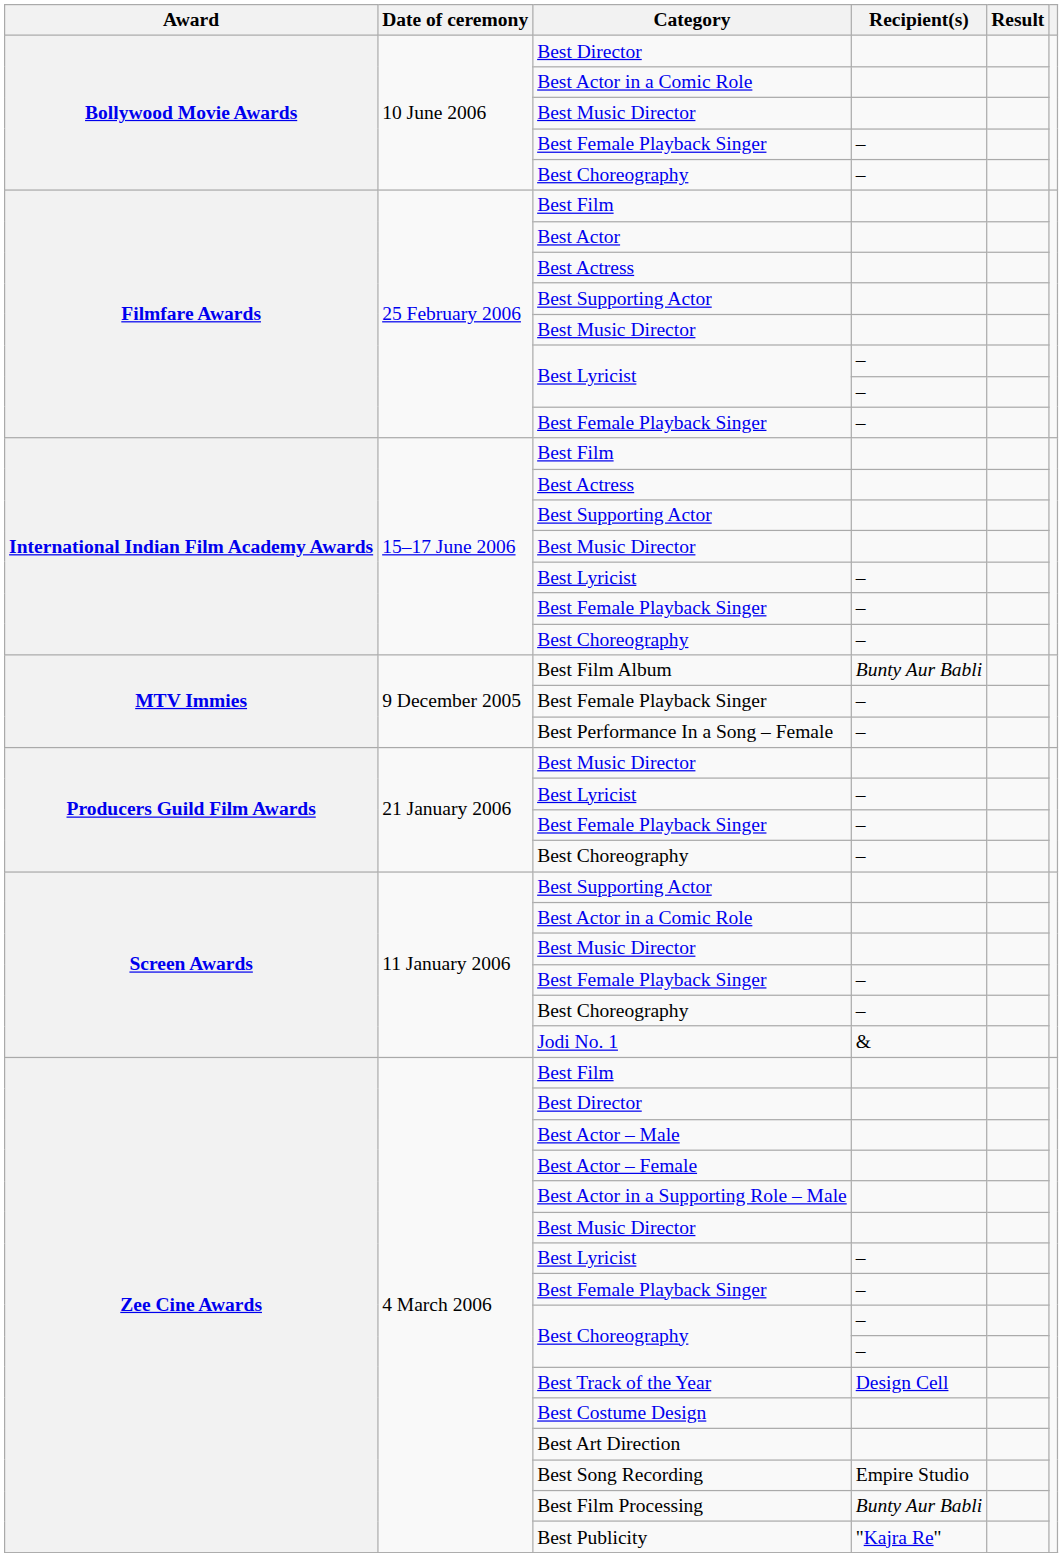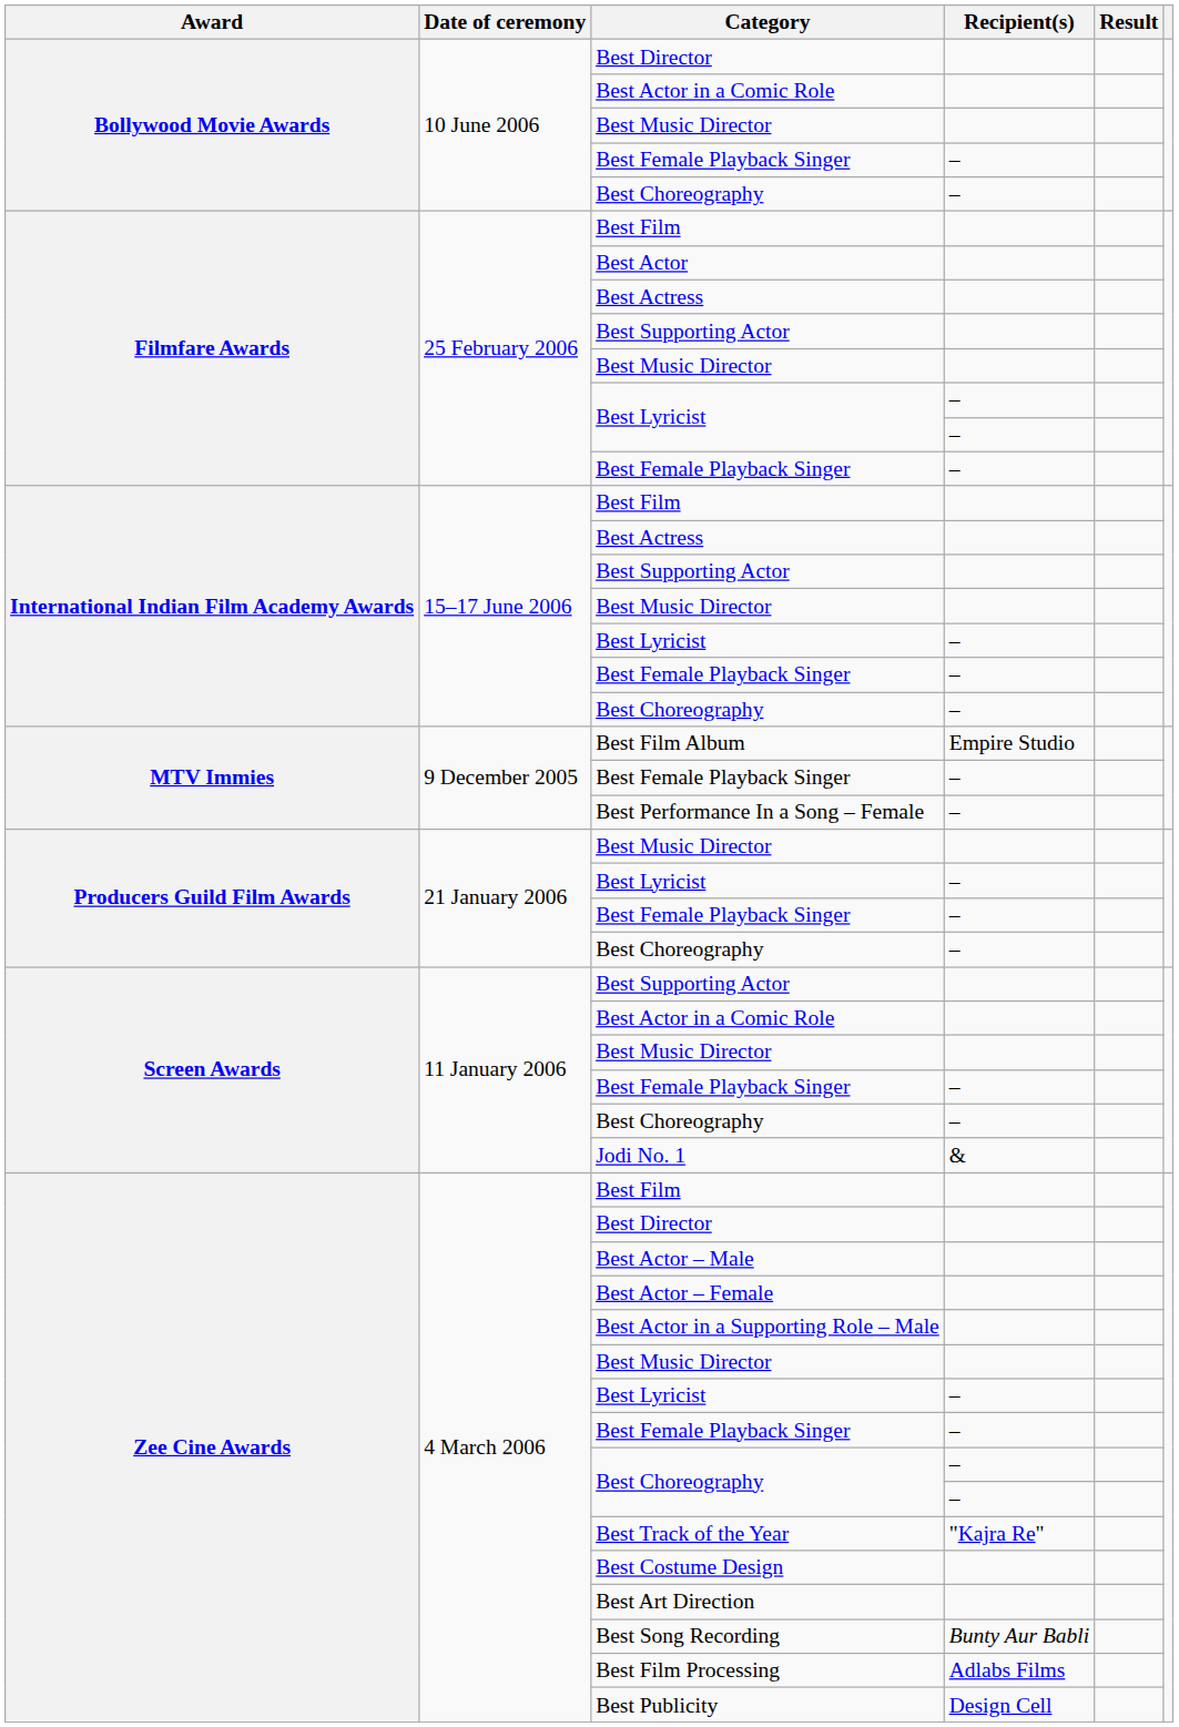 <table class="wikitable plainrowheaders sortable">
 <tr>
 <th scope="col">Award</th>
 <th scope="col">Date of ceremony</th>
 <th scope="col">Category</th>
 <th scope="col">Recipient(s)</th>
 <th scope="col">Result</th>
 <th scope="col" class="unsortable"></th>
 </tr>
 <tr>
 <th scope="row" rowspan="5"><a href='#'>Bollywood Movie Awards</a></th>
 <td rowspan="5">10 June 2006</td>
 <td><a href='#'>Best Director</a></td>
 <td></td>
 <td></td>
 <td style="text-align:center;" rowspan="5"><br></td>
 </tr>
 <tr>
 <td><a href='#'>Best Actor in a Comic Role</a></td>
 <td></td>
 <td></td>
 </tr>
 <tr>
 <td><a href='#'>Best Music Director</a></td>
 <td></td>
 <td></td>
 </tr>
 <tr>
 <td><a href='#'>Best Female Playback Singer</a></td>
 <td> – </td>
 <td></td>
 </tr>
 <tr>
 <td><a href='#'>Best Choreography</a></td>
 <td> – </td>
 <td></td>
 </tr>
 <tr>
 <th scope="row" rowspan="8"><a href='#'>Filmfare Awards</a></th>
 <td rowspan="8"><a href='#'>25 February 2006</a></td>
 <td><a href='#'>Best Film</a></td>
 <td></td>
 <td></td>
 <td style="text-align:center;" rowspan="8"><br></td>
 </tr>
 <tr>
 <td><a href='#'>Best Actor</a></td>
 <td></td>
 <td></td>
 </tr>
 <tr>
 <td><a href='#'>Best Actress</a></td>
 <td></td>
 <td></td>
 </tr>
 <tr>
 <td><a href='#'>Best Supporting Actor</a></td>
 <td></td>
 <td></td>
 </tr>
 <tr>
 <td><a href='#'>Best Music Director</a></td>
 <td></td>
 <td></td>
 </tr>
 <tr>
 <td rowspan="2"><a href='#'>Best Lyricist</a></td>
 <td> – </td>
 <td></td>
 </tr>
 <tr>
 <td> – </td>
 <td></td>
 </tr>
 <tr>
 <td><a href='#'>Best Female Playback Singer</a></td>
 <td> – </td>
 <td></td>
 </tr>
 <tr>
 <th scope="row" rowspan="7"><a href='#'>International Indian Film Academy Awards</a></th>
 <td rowspan="7"><a href='#'>15–17 June 2006</a></td>
 <td><a href='#'>Best Film</a></td>
 <td></td>
 <td></td>
 <td style="text-align:center;" rowspan="7"><br></td>
 </tr>
 <tr>
 <td><a href='#'>Best Actress</a></td>
 <td></td>
 <td></td>
 </tr>
 <tr>
 <td><a href='#'>Best Supporting Actor</a></td>
 <td></td>
 <td></td>
 </tr>
 <tr>
 <td><a href='#'>Best Music Director</a></td>
 <td></td>
 <td></td>
 </tr>
 <tr>
 <td><a href='#'>Best Lyricist</a></td>
 <td> – </td>
 <td></td>
 </tr>
 <tr>
 <td><a href='#'>Best Female Playback Singer</a></td>
 <td> – </td>
 <td></td>
 </tr>
 <tr>
 <td><a href='#'>Best Choreography</a></td>
 <td> – </td>
 <td></td>
 </tr>
 <tr>
 <th scope="row" rowspan="3"><a href='#'>MTV Immies</a></th>
 <td rowspan="3">9 December 2005</td>
 <td>Best Film Album</td>
-<td><em>Bunty Aur Babli</em></td>
+<td>Empire Studio</td>
 <td></td>
 <td style="text-align:center;" rowspan="3"></td>
 </tr>
 <tr>
 <td>Best Female Playback Singer</td>
 <td> – </td>
 <td></td>
 </tr>
 <tr>
 <td>Best Performance In a Song – Female</td>
 <td> – </td>
 <td></td>
 </tr>
 <tr>
 <th scope="row" rowspan="4"><a href='#'>Producers Guild Film Awards</a></th>
 <td rowspan="4">21 January 2006</td>
 <td><a href='#'>Best Music Director</a></td>
 <td></td>
 <td></td>
 <td style="text-align:center;" rowspan="4"><br><br></td>
 </tr>
 <tr>
 <td><a href='#'>Best Lyricist</a></td>
 <td> – </td>
 <td></td>
 </tr>
 <tr>
 <td><a href='#'>Best Female Playback Singer</a></td>
 <td> – </td>
 <td></td>
 </tr>
 <tr>
 <td>Best Choreography</td>
 <td> – </td>
 <td></td>
 </tr>
 <tr>
 <th scope="row" rowspan="6"><a href='#'>Screen Awards</a></th>
 <td rowspan="6">11 January 2006</td>
 <td><a href='#'>Best Supporting Actor</a></td>
 <td></td>
 <td></td>
 <td style="text-align:center;" rowspan="6"><br></td>
 </tr>
 <tr>
 <td><a href='#'>Best Actor in a Comic Role</a></td>
 <td></td>
 <td></td>
 </tr>
 <tr>
 <td><a href='#'>Best Music Director</a></td>
 <td></td>
 <td></td>
 </tr>
 <tr>
 <td><a href='#'>Best Female Playback Singer</a></td>
 <td> – </td>
 <td></td>
 </tr>
 <tr>
 <td>Best Choreography</td>
 <td> – </td>
 <td></td>
 </tr>
 <tr>
 <td><a href='#'>Jodi No. 1</a></td>
 <td> & </td>
 <td></td>
 </tr>
 <tr>
 <th scope="row" rowspan="16"><a href='#'>Zee Cine Awards</a></th>
 <td rowspan="16">4 March 2006</td>
 <td><a href='#'>Best Film</a></td>
 <td></td>
 <td></td>
 <td style="text-align:center;" rowspan="16"><br><br></td>
 </tr>
 <tr>
 <td><a href='#'>Best Director</a></td>
 <td></td>
 <td></td>
 </tr>
 <tr>
 <td><a href='#'>Best Actor – Male</a></td>
 <td></td>
 <td></td>
 </tr>
 <tr>
 <td><a href='#'>Best Actor – Female</a></td>
 <td></td>
 <td></td>
 </tr>
 <tr>
 <td><a href='#'>Best Actor in a Supporting Role – Male</a></td>
 <td></td>
 <td></td>
 </tr>
 <tr>
 <td><a href='#'>Best Music Director</a></td>
 <td></td>
 <td></td>
 </tr>
 <tr>
 <td><a href='#'>Best Lyricist</a></td>
 <td> – </td>
 <td></td>
 </tr>
 <tr>
 <td><a href='#'>Best Female Playback Singer</a></td>
 <td> – </td>
 <td></td>
 </tr>
 <tr>
 <td rowspan="2"><a href='#'>Best Choreography</a></td>
 <td> – </td>
 <td></td>
 </tr>
 <tr>
 <td> – </td>
 <td></td>
 </tr>
 <tr>
 <td><a href='#'>Best Track of the Year</a></td>
-<td><a href='#'>Design Cell</a></td>
+<td>"<a href='#'>Kajra Re</a>"</td>
 <td></td>
 </tr>
 <tr>
 <td><a href='#'>Best Costume Design</a></td>
 <td></td>
 <td></td>
 </tr>
 <tr>
 <td>Best Art Direction</td>
 <td></td>
 <td></td>
 </tr>
 <tr>
 <td>Best Song Recording</td>
-<td>Empire Studio</td>
+<td><em>Bunty Aur Babli</em></td>
 <td></td>
 </tr>
 <tr>
 <td>Best Film Processing</td>
-<td><em>Bunty Aur Babli</em></td>
+<td><a href='#'>Adlabs Films</a></td>
 <td></td>
 </tr>
 <tr>
 <td>Best Publicity</td>
-<td>"<a href='#'>Kajra Re</a>"</td>
+<td><a href='#'>Design Cell</a></td>
 <td></td>
 </tr>
 <tr>
 </tr>
 </table>
